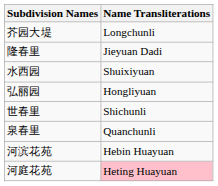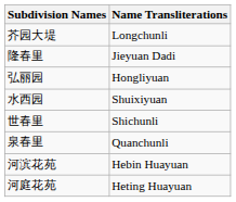 <table class="wikitable sortable">
 <tr>
 <th>Subdivision Names</th>
 <th>Name Transliterations</th>
 </tr>
 <tr>
 <td>芥园大堤</td>
 <td>Longchunli</td>
 </tr>
 <tr>
 <td>隆春里</td>
 <td>Jieyuan Dadi</td>
 </tr>
 <tr>
+<td>弘丽园</td>
+<td>Hongliyuan</td>
+</tr>
+<tr>
 <td>水西园</td>
 <td>Shuixiyuan</td>
-</tr>
-<tr>
-<td>弘丽园</td>
-<td>Hongliyuan</td>
 </tr>
 <tr>
 <td>世春里</td>
 <td>Shichunli</td>
 </tr>
 <tr>
 <td>泉春里</td>
 <td>Quanchunli</td>
 </tr>
 <tr>
 <td>河滨花苑</td>
 <td>Hebin Huayuan</td>
 </tr>
 <tr>
 <td>河庭花苑</td>
-<td style="background: pink;">Heting Huayuan</td>
+<td>Heting Huayuan</td>
 </tr>
 </table>
